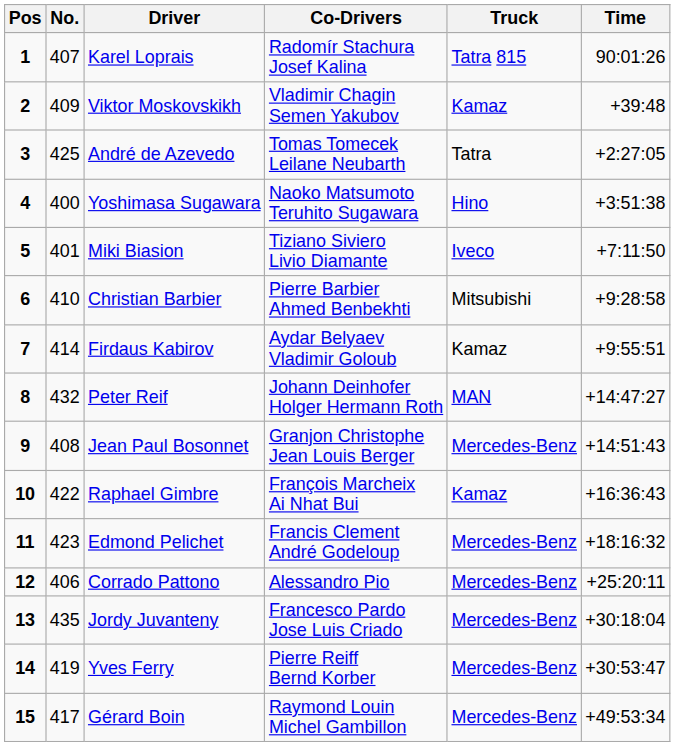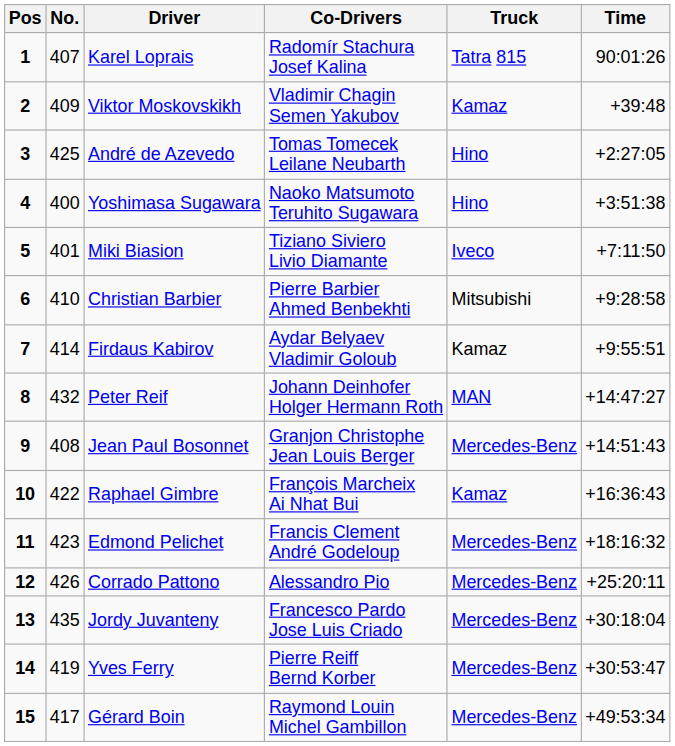 <table class="wikitable">
 <tr>
 <th>Pos</th>
 <th>No.</th>
 <th>Driver</th>
 <th>Co-Drivers</th>
 <th>Truck</th>
 <th>Time</th>
 </tr>
 <tr>
 <td align=center><strong>1</strong></td>
 <td>407</td>
 <td> <a href='#'>Karel Loprais</a></td>
 <td> <a href='#'>Radomír Stachura</a><br> <a href='#'>Josef Kalina</a></td>
 <td><a href='#'>Tatra</a> <a href='#'>815</a></td>
 <td align="right">90:01:26</td>
 </tr>
 <tr>
 <td align=center><strong>2</strong></td>
 <td>409</td>
 <td> <a href='#'>Viktor Moskovskikh</a></td>
 <td> <a href='#'>Vladimir Chagin</a><br> <a href='#'>Semen Yakubov</a></td>
 <td><a href='#'>Kamaz</a></td>
 <td align="right">+39:48</td>
 </tr>
 <tr>
 <td align=center><strong>3</strong></td>
 <td>425</td>
 <td> <a href='#'>André de Azevedo</a></td>
 <td> <a href='#'>Tomas Tomecek</a><br> <a href='#'>Leilane Neubarth</a></td>
-<td>Tatra</td>
+<td><a href='#'>Hino</a></td>
 <td align=right>+2:27:05</td>
 </tr>
 <tr>
 <td align=center><strong>4</strong></td>
 <td>400</td>
 <td> <a href='#'>Yoshimasa Sugawara</a></td>
 <td> <a href='#'>Naoko Matsumoto</a><br> <a href='#'>Teruhito Sugawara</a></td>
 <td><a href='#'>Hino</a></td>
 <td align="right">+3:51:38</td>
 </tr>
 <tr>
 <td align=center><strong>5</strong></td>
 <td>401</td>
 <td> <a href='#'>Miki Biasion</a></td>
 <td> <a href='#'>Tiziano Siviero</a><br> <a href='#'>Livio Diamante</a></td>
 <td><a href='#'>Iveco</a></td>
 <td align="right">+7:11:50</td>
 </tr>
 <tr>
 <td align=center><strong>6</strong></td>
 <td>410</td>
 <td> <a href='#'>Christian Barbier</a></td>
 <td> <a href='#'>Pierre Barbier</a><br> <a href='#'>Ahmed Benbekhti</a></td>
 <td>Mitsubishi</td>
 <td align="right">+9:28:58</td>
 </tr>
 <tr>
 <td align=center><strong>7</strong></td>
 <td>414</td>
 <td> <a href='#'>Firdaus Kabirov</a></td>
 <td> <a href='#'>Aydar Belyaev</a><br> <a href='#'>Vladimir Goloub</a></td>
 <td>Kamaz</td>
 <td align="right">+9:55:51</td>
 </tr>
 <tr>
 <td align=center><strong>8</strong></td>
 <td>432</td>
 <td> <a href='#'>Peter Reif</a></td>
 <td> <a href='#'>Johann Deinhofer</a><br> <a href='#'>Holger Hermann Roth</a></td>
 <td><a href='#'>MAN</a></td>
 <td align="right">+14:47:27</td>
 </tr>
 <tr>
 <td align=center><strong>9</strong></td>
 <td>408</td>
 <td> <a href='#'>Jean Paul Bosonnet</a></td>
 <td> <a href='#'>Granjon Christophe</a><br> <a href='#'>Jean Louis Berger</a></td>
 <td><a href='#'>Mercedes-Benz</a></td>
 <td align="right">+14:51:43</td>
 </tr>
 <tr>
 <td align=center><strong>10</strong></td>
 <td>422</td>
 <td> <a href='#'>Raphael Gimbre</a></td>
 <td> <a href='#'>François Marcheix</a><br> <a href='#'>Ai Nhat Bui</a></td>
 <td><a href='#'>Kamaz</a></td>
 <td align="right">+16:36:43</td>
 </tr>
 <tr>
 <td align=center><strong>11</strong></td>
 <td>423</td>
 <td> <a href='#'>Edmond Pelichet</a></td>
 <td> <a href='#'>Francis Clement</a><br> <a href='#'>André Godeloup</a></td>
 <td><a href='#'>Mercedes-Benz</a></td>
 <td align="right">+18:16:32</td>
 </tr>
 <tr>
 <td align=center><strong>12</strong></td>
-<td>406</td>
+<td>426</td>
 <td> <a href='#'>Corrado Pattono</a></td>
 <td> <a href='#'>Alessandro Pio</a></td>
 <td><a href='#'>Mercedes-Benz</a></td>
 <td align="right">+25:20:11</td>
 </tr>
 <tr>
 <td align=center><strong>13</strong></td>
 <td>435</td>
 <td> <a href='#'>Jordy Juvanteny</a></td>
 <td> <a href='#'>Francesco Pardo</a><br> <a href='#'>Jose Luis Criado</a></td>
 <td><a href='#'>Mercedes-Benz</a></td>
 <td align="right">+30:18:04</td>
 </tr>
 <tr>
 <td align=center><strong>14</strong></td>
 <td>419</td>
 <td> <a href='#'>Yves Ferry</a></td>
 <td> <a href='#'>Pierre Reiff</a><br> <a href='#'>Bernd Korber</a></td>
 <td><a href='#'>Mercedes-Benz</a></td>
 <td align="right">+30:53:47</td>
 </tr>
 <tr>
 <td align=center><strong>15</strong></td>
 <td>417</td>
 <td> <a href='#'>Gérard Boin</a></td>
 <td> <a href='#'>Raymond Louin</a><br> <a href='#'>Michel Gambillon</a></td>
 <td><a href='#'>Mercedes-Benz</a></td>
 <td align="right">+49:53:34</td>
 </tr>
 </table>
